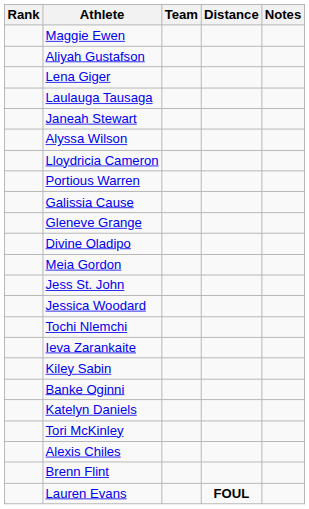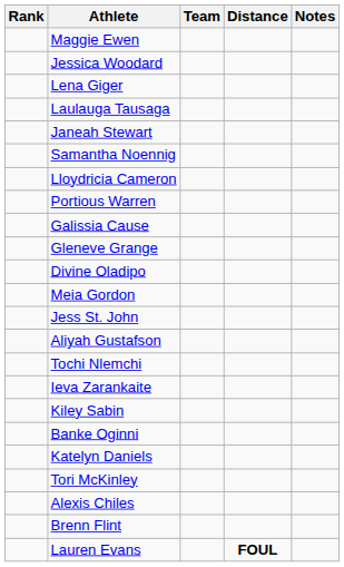 <table class="wikitable sortable" style="text-align:center">
 <tr>
 <th>Rank</th>
 <th>Athlete</th>
 <th>Team</th>
 <th>Distance</th>
 <th>Notes</th>
 </tr>
 <tr>
 <td></td>
 <td align=left><a href='#'>Maggie Ewen</a></td>
 <td></td>
 <td><strong></strong></td>
 <td></td>
 </tr>
 <tr>
 <td></td>
-<td align=left><a href='#'>Aliyah Gustafson</a></td>
+<td align=left><a href='#'>Jessica Woodard</a></td>
 <td></td>
 <td><strong></strong></td>
 <td></td>
 </tr>
 <tr>
 <td></td>
 <td align=left><a href='#'>Lena Giger</a></td>
 <td></td>
 <td><strong></strong></td>
 <td></td>
 </tr>
 <tr>
 <td></td>
 <td align=left><a href='#'>Laulauga Tausaga</a></td>
 <td></td>
 <td><strong></strong></td>
 <td></td>
 </tr>
 <tr>
 <td></td>
 <td align=left><a href='#'>Janeah Stewart</a></td>
 <td></td>
 <td><strong></strong></td>
 <td></td>
 </tr>
 <tr>
 <td></td>
-<td align=left><a href='#'>Alyssa Wilson</a></td>
+<td align=left><a href='#'>Samantha Noennig</a></td>
 <td></td>
 <td><strong></strong></td>
 <td></td>
 </tr>
 <tr>
 <td></td>
 <td align=left><a href='#'>Lloydricia Cameron</a></td>
 <td></td>
 <td><strong></strong></td>
 <td></td>
 </tr>
 <tr>
 <td></td>
 <td align=left> <a href='#'>Portious Warren</a></td>
 <td></td>
 <td><strong></strong></td>
 <td></td>
 </tr>
 <tr>
 <td></td>
 <td align=left><a href='#'>Galissia Cause</a></td>
 <td></td>
 <td><strong></strong></td>
 <td></td>
 </tr>
 <tr>
 <td></td>
 <td align=left> <a href='#'>Gleneve Grange</a></td>
 <td></td>
 <td><strong></strong></td>
 <td></td>
 </tr>
 <tr>
 <td></td>
 <td align=left> <a href='#'>Divine Oladipo</a></td>
 <td></td>
 <td><strong></strong></td>
 <td></td>
 </tr>
 <tr>
 <td></td>
 <td align=left><a href='#'>Meia Gordon</a></td>
 <td></td>
 <td><strong></strong></td>
 <td></td>
 </tr>
 <tr>
 <td></td>
 <td align=left> <a href='#'>Jess St. John</a></td>
 <td></td>
 <td><strong></strong></td>
 <td></td>
 </tr>
 <tr>
 <td></td>
-<td align=left><a href='#'>Jessica Woodard</a></td>
+<td align=left><a href='#'>Aliyah Gustafson</a></td>
 <td></td>
 <td><strong></strong></td>
 <td></td>
 </tr>
 <tr>
 <td></td>
 <td align=left><a href='#'>Tochi Nlemchi</a></td>
 <td></td>
 <td><strong></strong></td>
 <td></td>
 </tr>
 <tr>
 <td></td>
 <td align=left> <a href='#'>Ieva Zarankaite</a></td>
 <td></td>
 <td><strong></strong></td>
 <td></td>
 </tr>
 <tr>
 <td></td>
 <td align=left><a href='#'>Kiley Sabin</a></td>
 <td></td>
 <td><strong></strong></td>
 <td></td>
 </tr>
 <tr>
 <td></td>
 <td align=left><a href='#'>Banke Oginni</a></td>
 <td></td>
 <td><strong></strong></td>
 <td></td>
 </tr>
 <tr>
 <td></td>
 <td align=left><a href='#'>Katelyn Daniels</a></td>
 <td></td>
 <td><strong></strong></td>
 <td></td>
 </tr>
 <tr>
 <td></td>
 <td align=left><a href='#'>Tori McKinley</a></td>
 <td></td>
 <td><strong></strong></td>
 <td></td>
 </tr>
 <tr>
 <td></td>
 <td align=left><a href='#'>Alexis Chiles</a></td>
 <td></td>
 <td><strong></strong></td>
 <td></td>
 </tr>
 <tr>
 <td></td>
 <td align=left><a href='#'>Brenn Flint</a></td>
 <td></td>
 <td><strong></strong></td>
 <td></td>
 </tr>
 <tr>
 <td></td>
 <td align=left><a href='#'>Lauren Evans</a></td>
 <td></td>
 <td><strong>FOUL</strong></td>
 <td></td>
 </tr>
 </table>
